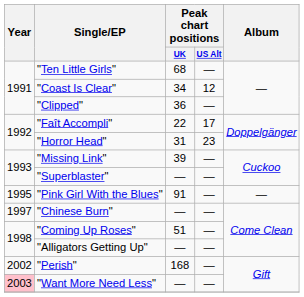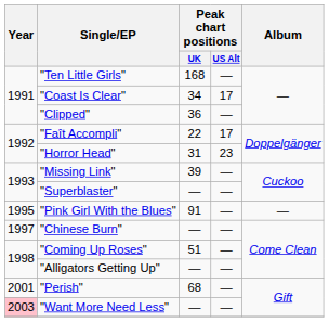 <table class="wikitable">
 <tr>
 <th rowspan="2" style="width:20px;">Year</th>
 <th rowspan="2">Single/EP</th>
 <th colspan=2>Peak chart positions</th>
 <th rowspan="2">Album</th>
 </tr>
 <tr>
 <th style="width:3em;font-size:75%"><a href='#'>UK</a></th>
 <th style="width:3em;font-size:75%"><a href='#'>US Alt</a></th>
 </tr>
 <tr>
 <td rowspan="3" style="text-align:center;">1991</td>
 <td>"<a href='#'>Ten Little Girls</a>"</td>
-<td style="text-align:center;">68</td>
+<td style="text-align:center;">168</td>
 <td style="text-align:center;">—</td>
 <td style="text-align:center;" rowspan="3">—</td>
 </tr>
 <tr>
 <td>"<a href='#'>Coast Is Clear</a>"</td>
 <td style="text-align:center;">34</td>
-<td style="text-align:center;">12</td>
+<td style="text-align:center;">17</td>
 </tr>
 <tr>
 <td>"<a href='#'>Clipped</a>"</td>
 <td style="text-align:center;">36</td>
 <td style="text-align:center;">—</td>
 </tr>
 <tr>
 <td rowspan="2" style="text-align:center;">1992</td>
 <td>"<a href='#'>Faît Accompli</a>"</td>
 <td style="text-align:center;">22</td>
 <td style="text-align:center;">17</td>
 <td style="text-align:center;" rowspan="2"><em><a href='#'>Doppelgänger</a></em></td>
 </tr>
 <tr>
 <td>"<a href='#'>Horror Head</a>"</td>
 <td style="text-align:center;">31</td>
 <td style="text-align:center;">23</td>
 </tr>
 <tr>
 <td rowspan="2" style="text-align:center;">1993</td>
 <td>"<a href='#'>Missing Link</a>"</td>
 <td style="text-align:center;">39</td>
 <td style="text-align:center;">—</td>
 <td style="text-align:center;" rowspan="2"><em><a href='#'>Cuckoo</a></em></td>
 </tr>
 <tr>
 <td>"<a href='#'>Superblaster</a>"</td>
 <td style="text-align:center;">—</td>
 <td style="text-align:center;">—</td>
 </tr>
 <tr>
 <td align=center>1995</td>
 <td>"<a href='#'>Pink Girl With the Blues</a>"</td>
 <td style="text-align:center;">91</td>
 <td style="text-align:center;">—</td>
 <td style="text-align:center;">—</td>
 </tr>
 <tr>
 <td align=center>1997</td>
 <td>"<a href='#'>Chinese Burn</a>"</td>
 <td style="text-align:center;">—</td>
 <td style="text-align:center;">—</td>
 <td rowspan="3" style="text-align:center;"><em><a href='#'>Come Clean</a></em></td>
 </tr>
 <tr>
 <td rowspan="2" style="text-align:center;">1998</td>
 <td>"<a href='#'>Coming Up Roses</a>"</td>
 <td style="text-align:center;">51</td>
 <td style="text-align:center;">—</td>
 </tr>
 <tr>
 <td>"Alligators Getting Up"</td>
 <td style="text-align:center;">—</td>
 <td style="text-align:center;">—</td>
 </tr>
 <tr>
-<td align=center>2002</td>
+<td align=center>2001</td>
 <td>"<a href='#'>Perish</a>"</td>
-<td style="text-align:center;">168</td>
+<td style="text-align:center;">68</td>
 <td style="text-align:center;">—</td>
 <td rowspan="2" style="text-align:center;"><em><a href='#'>Gift</a></em></td>
 </tr>
 <tr>
 <td style="background: pink; text-align:center;">2003</td>
 <td>"<a href='#'>Want More Need Less</a>"</td>
 <td style="text-align:center;">—</td>
 <td style="text-align:center;">—</td>
 </tr>
 <tr>
 </tr>
 </table>
